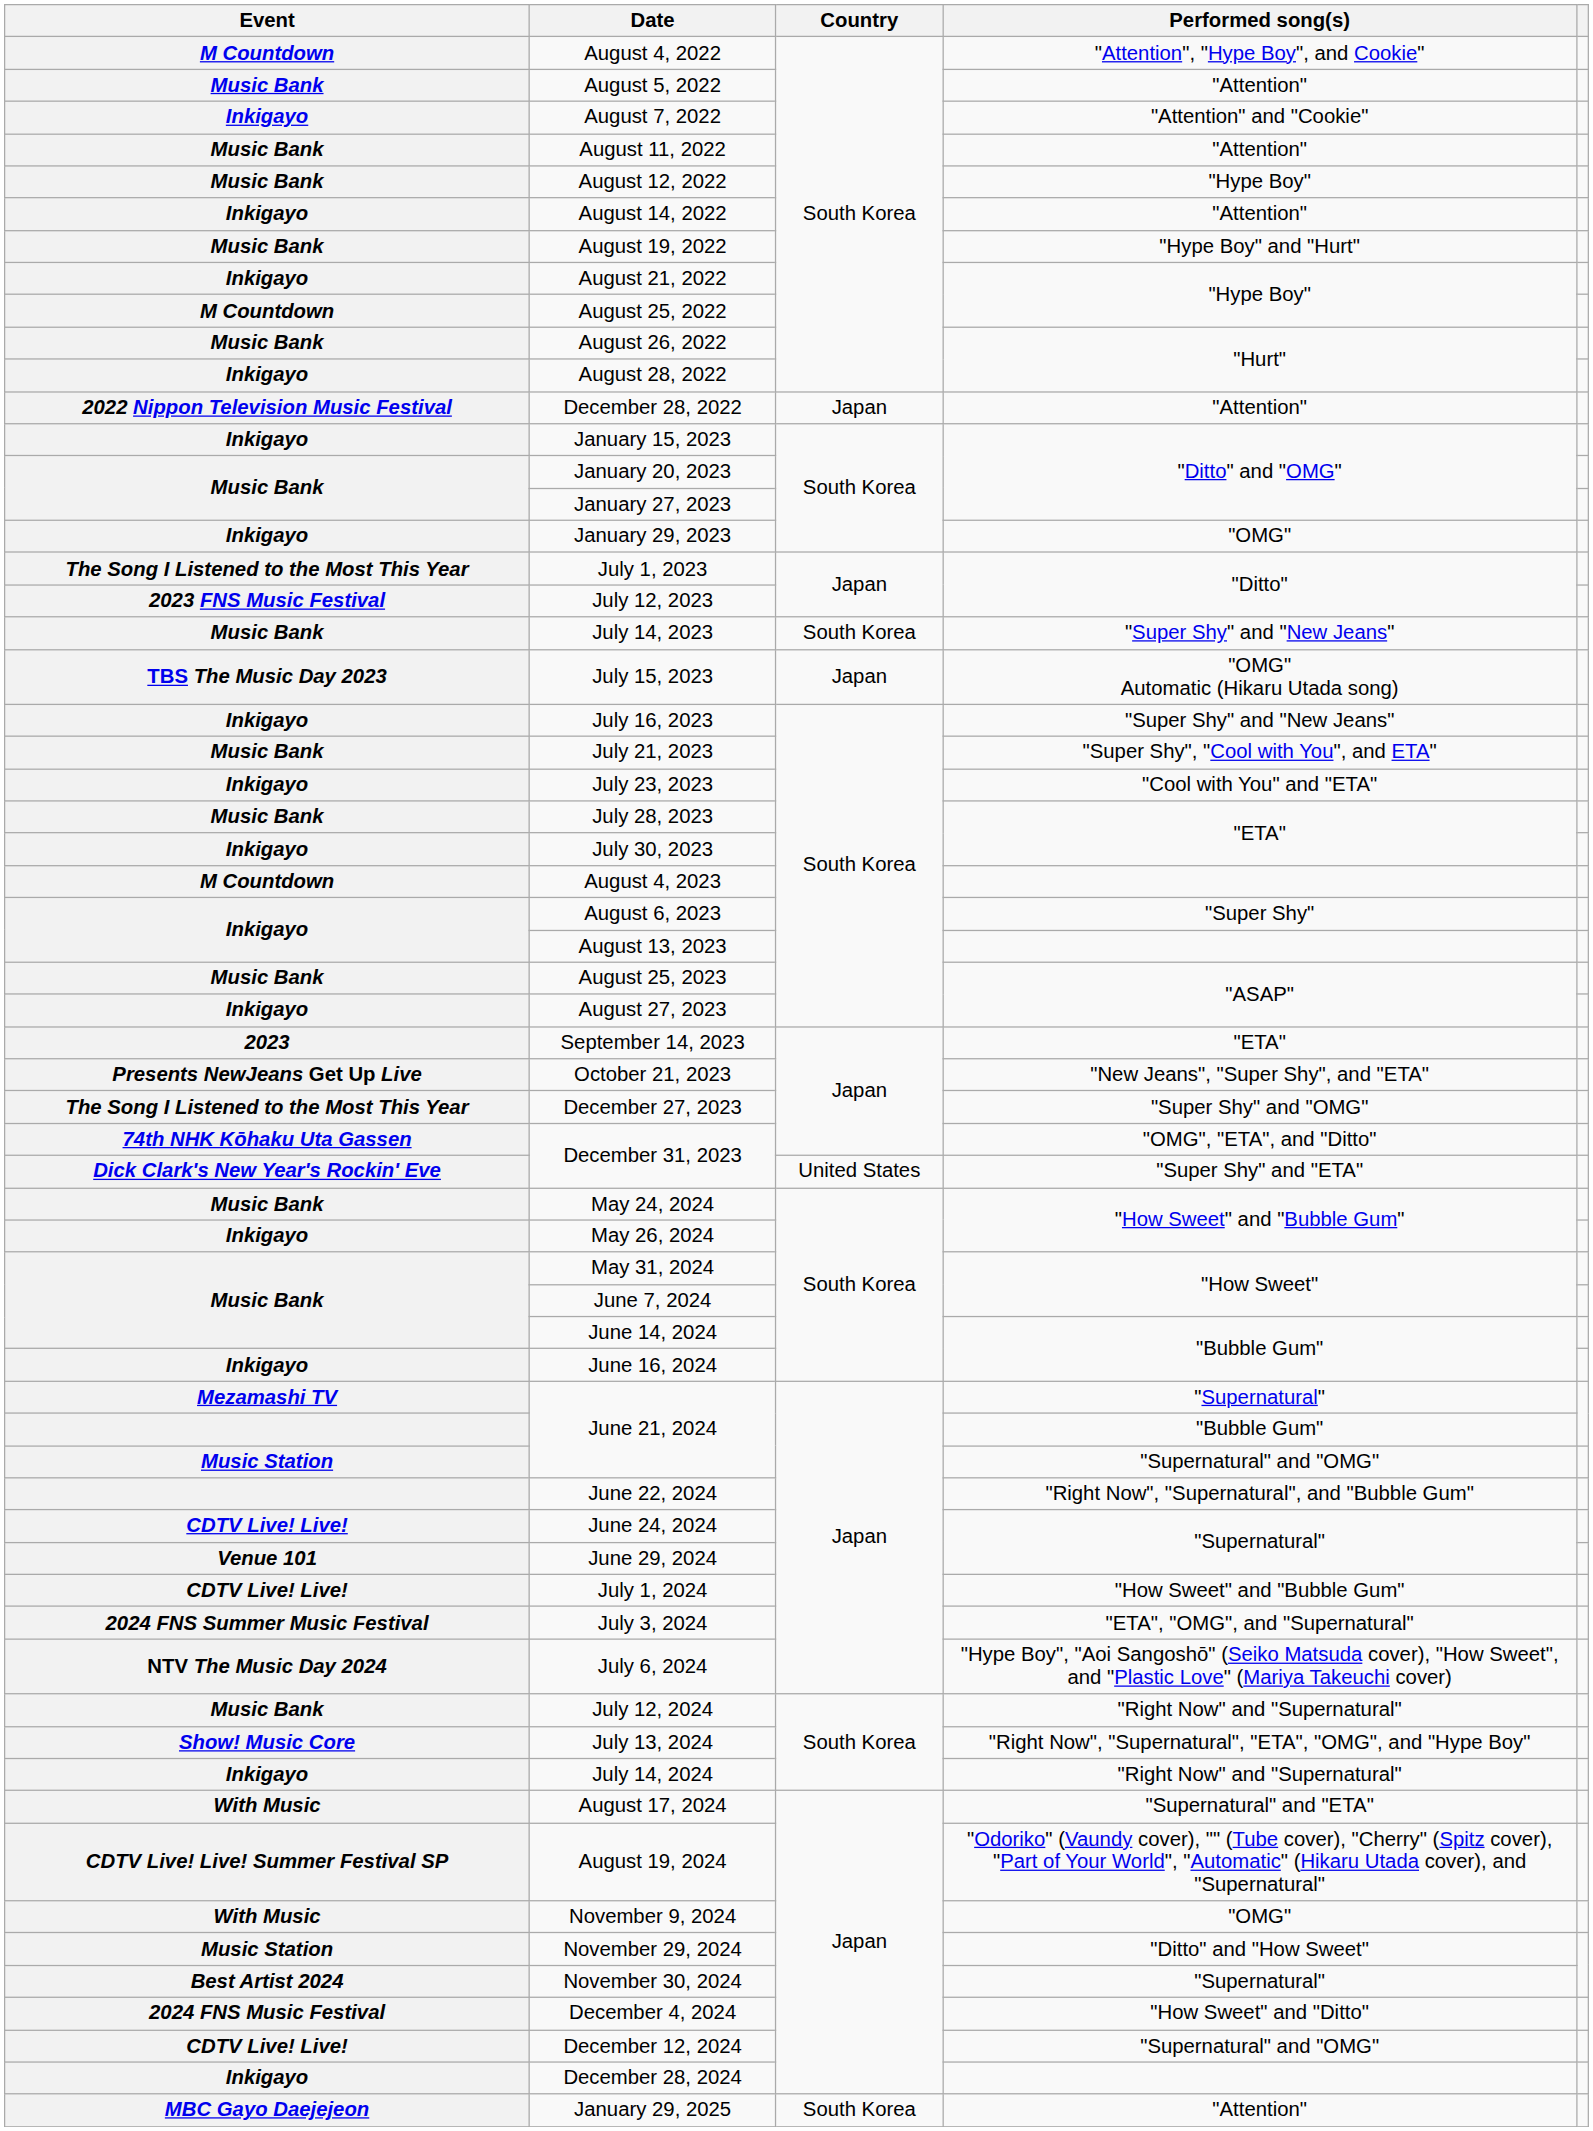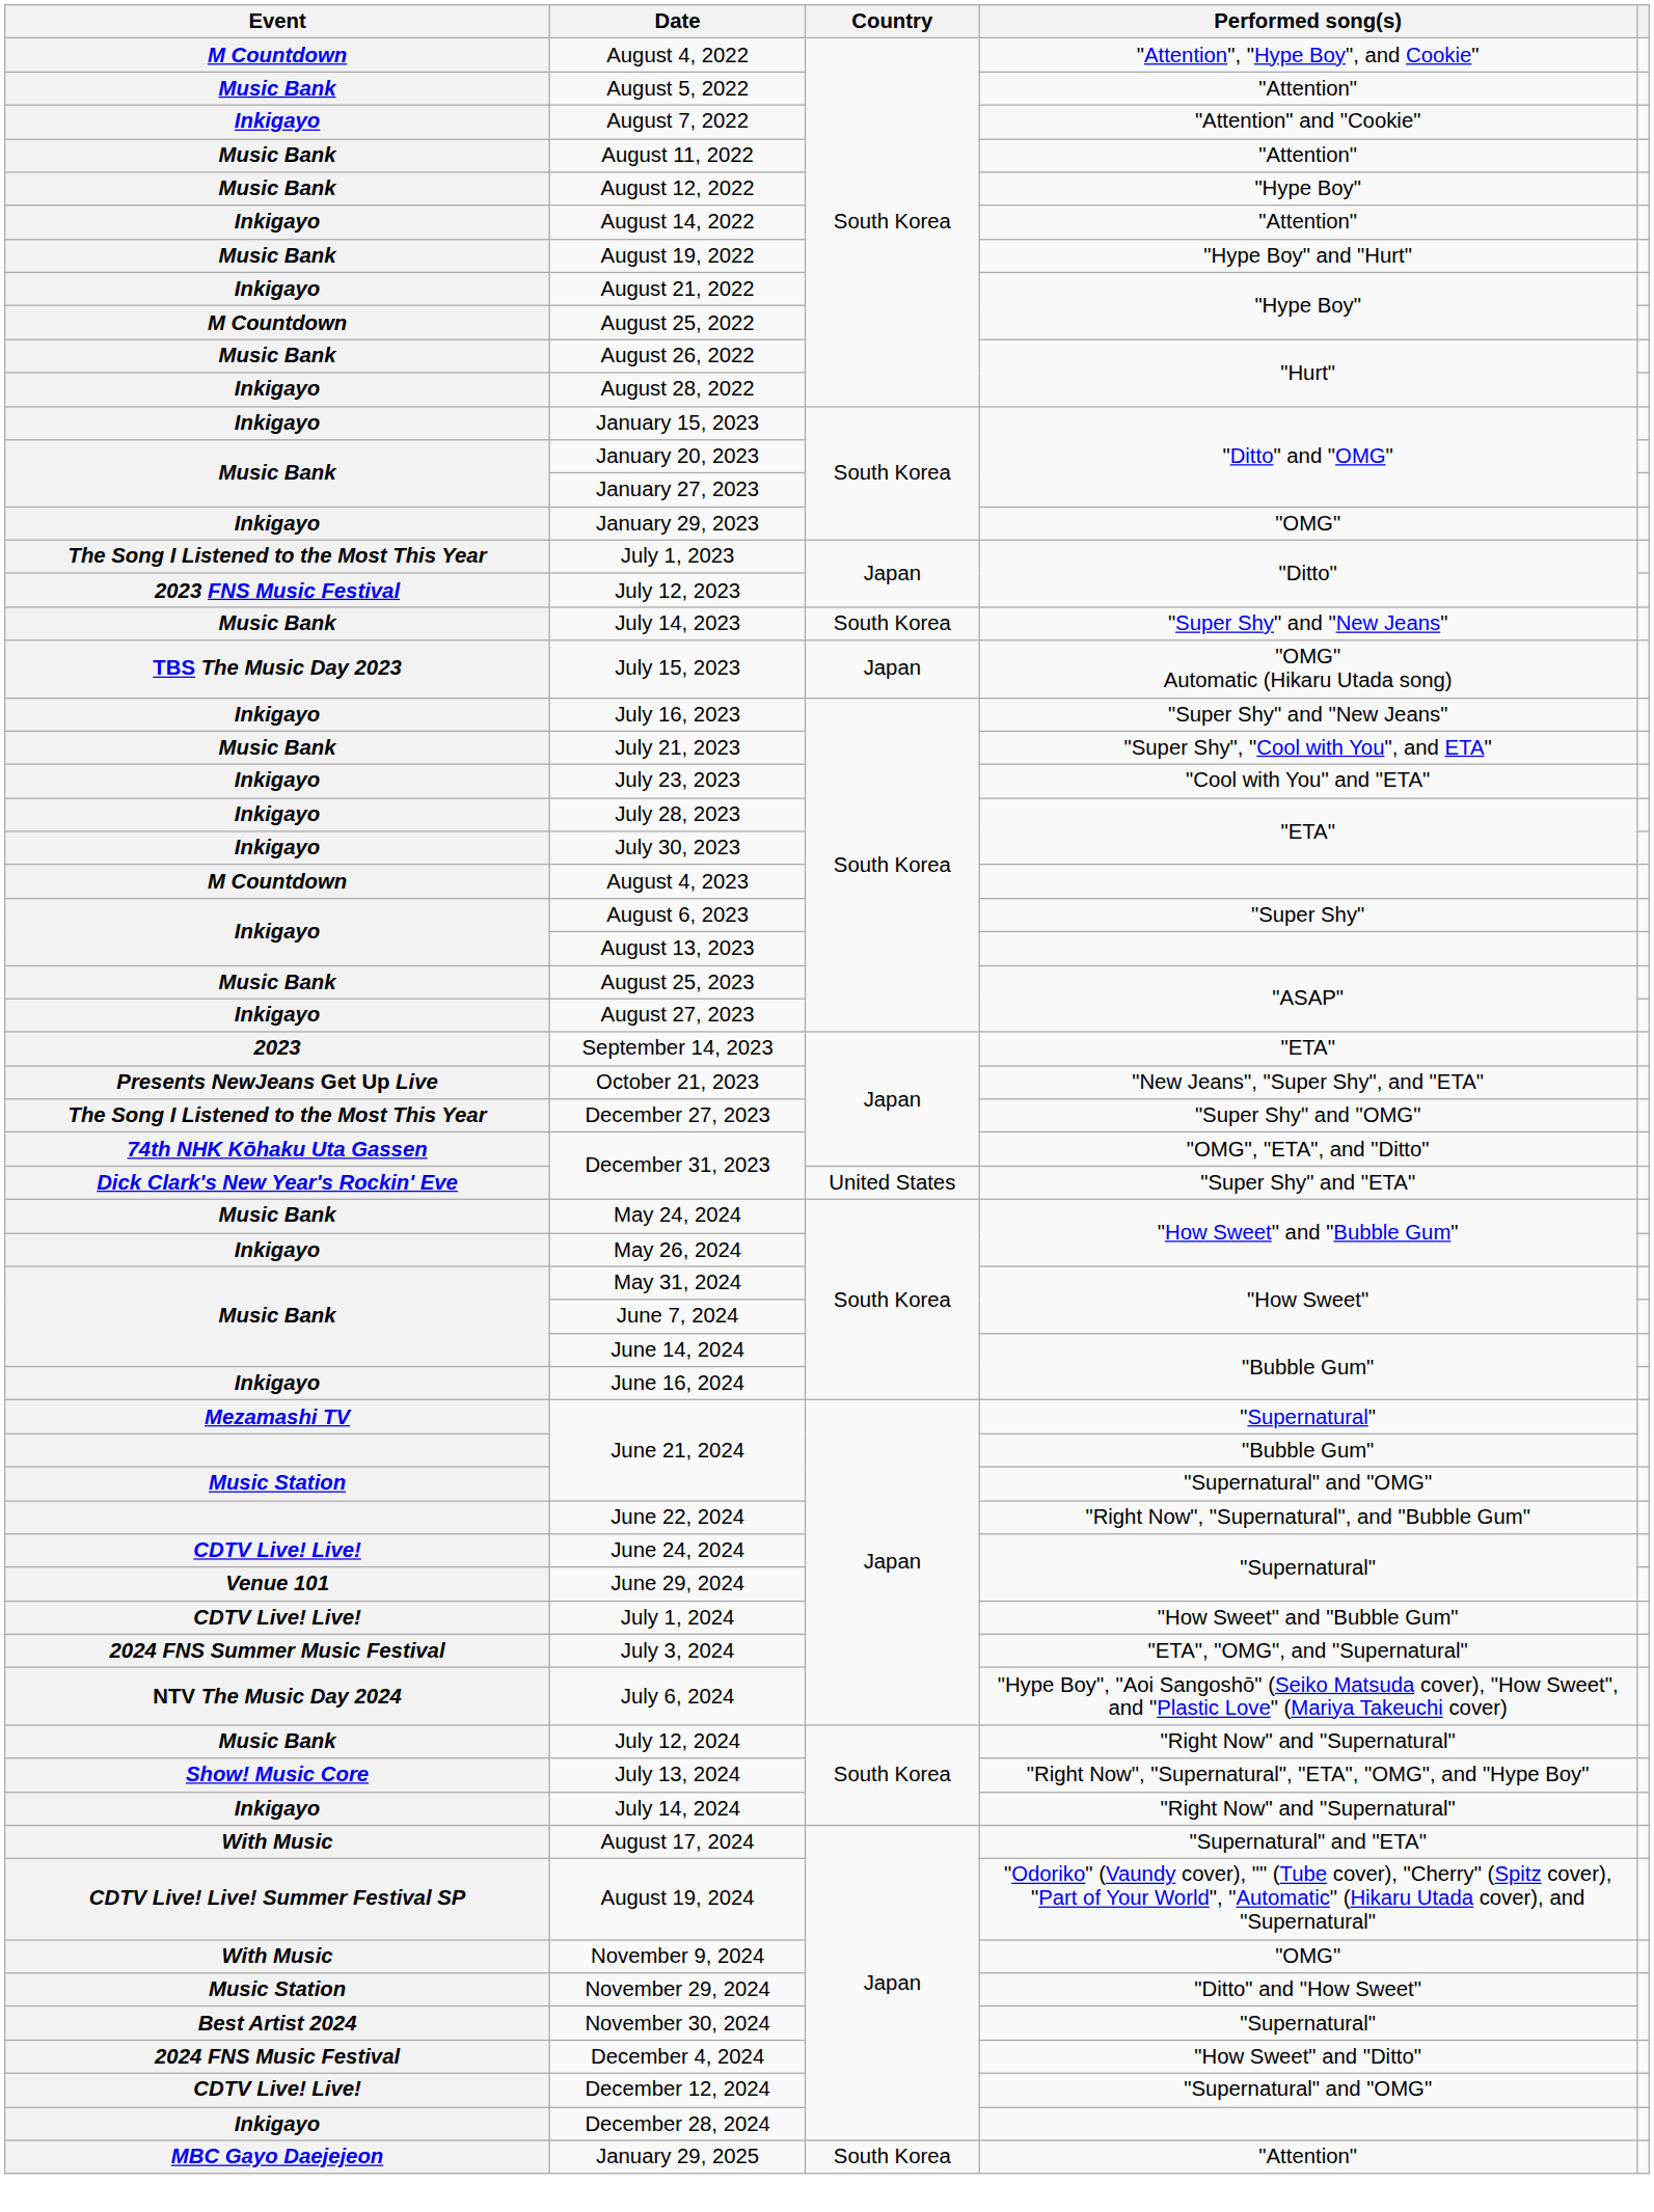 <table class="wikitable sortable plainrowheaders" style="text-align:center;">
 <tr>
 <th scope="col">Event</th>
 <th scope="col">Date</th>
 <th scope="col">Country</th>
 <th scope="col" style="width:40%">Performed song(s)</th>
 <th scope="col" class="unsortable"></th>
 </tr>
 <tr>
 <th scope="row"><em><a href='#'>M Countdown</a></em></th>
 <td>August 4, 2022</td>
 <td rowspan="11">South Korea</td>
 <td>"<a href='#'>Attention</a>", "<a href='#'>Hype Boy</a>", and <a href='#'>Cookie</a>"</td>
 <td></td>
 </tr>
 <tr>
 <th scope="row"><em><a href='#'>Music Bank</a></em></th>
 <td>August 5, 2022</td>
 <td>"Attention"</td>
 <td></td>
 </tr>
 <tr>
 <th scope="row"><em><a href='#'>Inkigayo</a></em></th>
 <td>August 7, 2022</td>
 <td>"Attention" and "Cookie"</td>
 <td></td>
 </tr>
 <tr>
 <th scope="row"><em>Music Bank</em></th>
 <td>August 11, 2022</td>
 <td>"Attention"</td>
 <td></td>
 </tr>
 <tr>
 <th scope="row"><em>Music Bank</em></th>
 <td>August 12, 2022</td>
 <td>"Hype Boy"</td>
 <td></td>
 </tr>
 <tr>
 <th scope="row"><em>Inkigayo</em></th>
 <td>August 14, 2022</td>
 <td>"Attention"</td>
 <td></td>
 </tr>
 <tr>
 <th scope="row"><em>Music Bank</em></th>
 <td>August 19, 2022</td>
 <td>"Hype Boy" and "Hurt"</td>
 <td></td>
 </tr>
 <tr>
 <th scope="row"><em>Inkigayo</em></th>
 <td>August 21, 2022</td>
 <td rowspan="2">"Hype Boy"</td>
 <td></td>
 </tr>
 <tr>
 <th scope="row"><em>M Countdown</em></th>
 <td>August 25, 2022</td>
 <td></td>
 </tr>
 <tr>
 <th scope="row"><em>Music Bank</em></th>
 <td>August 26, 2022</td>
 <td rowspan="2">"Hurt"</td>
 <td></td>
 </tr>
 <tr>
 <th scope="row"><em>Inkigayo</em></th>
 <td>August 28, 2022</td>
 <td></td>
 </tr>
 <tr>
-<th scope="row"><em>2022 <a href='#'>Nippon Television Music Festival</a></em></th>
-<td>December 28, 2022</td>
-<td>Japan</td>
-<td>"Attention"</td>
-<td></td>
-</tr>
-<tr>
 <th scope="row"><em>Inkigayo</em></th>
 <td>January 15, 2023</td>
 <td rowspan="4">South Korea</td>
 <td rowspan="3">"<a href='#'>Ditto</a>" and "<a href='#'>OMG</a>"</td>
 <td></td>
 </tr>
 <tr>
 <th scope="row" rowspan="2"><em>Music Bank</em></th>
 <td>January 20, 2023</td>
 <td></td>
 </tr>
 <tr>
 <td>January 27, 2023</td>
 <td></td>
 </tr>
 <tr>
 <th scope="row"><em>Inkigayo</em></th>
 <td>January 29, 2023</td>
 <td>"OMG"</td>
 <td></td>
 </tr>
 <tr>
 <th scope="row"><em>The Song I Listened to the Most This Year</em></th>
 <td>July 1, 2023</td>
 <td rowspan="2">Japan</td>
 <td rowspan="2">"Ditto"</td>
 <td></td>
 </tr>
 <tr>
 <th scope="row"><em>2023 <a href='#'>FNS Music Festival</a></em></th>
 <td>July 12, 2023</td>
 <td></td>
 </tr>
 <tr>
 <th scope="row"><em>Music Bank</em></th>
 <td>July 14, 2023</td>
 <td>South Korea</td>
 <td>"<a href='#'>Super Shy</a>" and "<a href='#'>New Jeans</a>"</td>
 <td></td>
 </tr>
 <tr>
 <th scope="row"><a href='#'>TBS</a> <em>The Music Day 2023</em></th>
 <td>July 15, 2023</td>
 <td>Japan</td>
 <td>"OMG"<br>Automatic (Hikaru Utada song)</td>
 </tr>
 <tr>
 <th scope="row"><em>Inkigayo</em></th>
 <td>July 16, 2023</td>
 <td rowspan="10">South Korea</td>
 <td>"Super Shy" and "New Jeans"</td>
 <td></td>
 </tr>
 <tr>
 <th scope="row"><em>Music Bank</em></th>
 <td>July 21, 2023</td>
 <td>"Super Shy", "<a href='#'>Cool with You</a>", and <a href='#'>ETA</a>"</td>
 <td></td>
 </tr>
 <tr>
 <th scope="row"><em>Inkigayo</em></th>
 <td>July 23, 2023</td>
 <td>"Cool with You" and "ETA"</td>
 <td></td>
 </tr>
 <tr>
-<th scope="row"><em>Music Bank</em></th>
+<th scope="row"><em>Inkigayo</em></th>
 <td>July 28, 2023</td>
 <td rowspan="2">"ETA"</td>
 <td></td>
 </tr>
 <tr>
 <th scope="row"><em>Inkigayo</em></th>
 <td>July 30, 2023</td>
 <td></td>
 </tr>
 <tr>
 <th scope="row"><em>M Countdown</em></th>
 <td>August 4, 2023</td>
 <td></td>
 <td></td>
 </tr>
 <tr>
 <th scope="row" rowspan="2"><em>Inkigayo</em></th>
 <td>August 6, 2023</td>
 <td>"Super Shy"</td>
 <td></td>
 </tr>
 <tr>
 <td>August 13, 2023</td>
 <td></td>
 <td></td>
 </tr>
 <tr>
 <th scope="row"><em>Music Bank</em></th>
 <td>August 25, 2023</td>
 <td rowspan="2">"ASAP"</td>
 <td></td>
 </tr>
 <tr>
 <th scope="row"><em>Inkigayo</em></th>
 <td>August 27, 2023</td>
 <td></td>
 </tr>
 <tr>
 <th scope="row"><em>  2023</em></th>
 <td>September 14, 2023</td>
 <td rowspan="4">Japan</td>
 <td>"ETA"</td>
 <td></td>
 </tr>
 <tr>
 <th scope="row"><em> Presents NewJeans </em>Get Up<em> Live</em></th>
 <td>October 21, 2023</td>
 <td>"New Jeans", "Super Shy", and "ETA"</td>
 <td></td>
 </tr>
 <tr>
 <th scope="row"><em>The Song I Listened to the Most This Year</em></th>
 <td>December 27, 2023</td>
 <td>"Super Shy" and "OMG"</td>
 <td></td>
 </tr>
 <tr>
 <th scope="row"><em><a href='#'>74th NHK Kōhaku Uta Gassen</a></em></th>
 <td rowspan="2">December 31, 2023</td>
 <td>"OMG", "ETA", and "Ditto"</td>
 <td></td>
 </tr>
 <tr>
 <th scope="row"><em><a href='#'>Dick Clark's New Year's Rockin' Eve</a></em></th>
 <td>United States</td>
 <td>"Super Shy" and "ETA"</td>
 <td></td>
 </tr>
 <tr>
 <th scope="row"><em>Music Bank</em></th>
 <td>May 24, 2024</td>
 <td rowspan="6">South Korea</td>
 <td rowspan="2">"<a href='#'>How Sweet</a>" and "<a href='#'>Bubble Gum</a>"</td>
 <td></td>
 </tr>
 <tr>
 <th scope="row"><em>Inkigayo</em></th>
 <td>May 26, 2024</td>
 <td></td>
 </tr>
 <tr>
 <th scope="row" rowspan="3"><em>Music Bank</em></th>
 <td>May 31, 2024</td>
 <td rowspan="2">"How Sweet"</td>
 <td></td>
 </tr>
 <tr>
 <td>June 7, 2024</td>
 <td></td>
 </tr>
 <tr>
 <td>June 14, 2024</td>
 <td rowspan="2">"Bubble Gum"</td>
 <td></td>
 </tr>
 <tr>
 <th scope="row"><em>Inkigayo</em></th>
 <td>June 16, 2024</td>
 <td></td>
 </tr>
 <tr>
 <th scope="row"><em><a href='#'>Mezamashi TV</a></em></th>
 <td rowspan="3">June 21, 2024</td>
 <td rowspan="9">Japan</td>
 <td>"<a href='#'>Supernatural</a>"</td>
 <td rowspan="2"></td>
 </tr>
 <tr>
 <th scope="row"><em></em></th>
 <td>"Bubble Gum"</td>
 </tr>
 <tr>
 <th scope="row"><em><a href='#'>Music Station</a></em></th>
 <td>"Supernatural" and "OMG"</td>
 <td></td>
 </tr>
 <tr>
 <th scope="row"><em></em></th>
 <td>June 22, 2024</td>
 <td>"Right Now", "Supernatural", and "Bubble Gum"</td>
 <td></td>
 </tr>
 <tr>
 <th scope="row"><em><a href='#'>CDTV Live! Live!</a></em></th>
 <td>June 24, 2024</td>
 <td rowspan="2">"Supernatural"</td>
 <td></td>
 </tr>
 <tr>
 <th scope="row"><em>Venue 101</em></th>
 <td>June 29, 2024</td>
 <td></td>
 </tr>
 <tr>
 <th scope="row"><em>CDTV Live! Live!</em></th>
 <td>July 1, 2024</td>
 <td>"How Sweet" and "Bubble Gum"</td>
 <td></td>
 </tr>
 <tr>
 <th scope="row"><em>2024 FNS Summer Music Festival</em></th>
 <td>July 3, 2024</td>
 <td>"ETA", "OMG", and "Supernatural"</td>
 <td></td>
 </tr>
 <tr>
 <th scope="row">NTV <em>The Music Day 2024</em></th>
 <td>July 6, 2024</td>
 <td>"Hype Boy", "Aoi Sangoshō" (<a href='#'>Seiko Matsuda</a> cover), "How Sweet", and "<a href='#'>Plastic Love</a>" (<a href='#'>Mariya Takeuchi</a> cover)</td>
 <td></td>
 </tr>
 <tr>
 <th scope="row"><em>Music Bank</em></th>
 <td>July 12, 2024</td>
 <td rowspan="3">South Korea</td>
 <td>"Right Now" and "Supernatural"</td>
 <td></td>
 </tr>
 <tr>
 <th scope="row"><em><a href='#'>Show! Music Core</a></em></th>
 <td>July 13, 2024</td>
 <td>"Right Now", "Supernatural", "ETA", "OMG", and "Hype Boy"</td>
 <td></td>
 </tr>
 <tr>
 <th scope="row"><em>Inkigayo</em></th>
 <td>July 14, 2024</td>
 <td>"Right Now" and "Supernatural"</td>
 <td></td>
 </tr>
 <tr>
 <th scope="row"><em>With Music</em></th>
 <td>August 17, 2024</td>
 <td rowspan="8">Japan</td>
 <td>"Supernatural" and "ETA"</td>
 <td></td>
 </tr>
 <tr>
 <th scope="row"><em>CDTV Live! Live! Summer Festival SP</em></th>
 <td>August 19, 2024</td>
 <td>"<a href='#'>Odoriko</a>" (<a href='#'>Vaundy</a> cover), "" (<a href='#'>Tube</a> cover), "Cherry" (<a href='#'>Spitz</a> cover), "<a href='#'>Part of Your World</a>", "<a href='#'>Automatic</a>" (<a href='#'>Hikaru Utada</a> cover), and "Supernatural"</td>
 <td></td>
 </tr>
 <tr>
 <th scope="row"><em>With Music</em></th>
 <td>November 9, 2024</td>
 <td>"OMG"</td>
 <td></td>
 </tr>
 <tr>
 <th scope="row"><em>Music Station</em></th>
 <td>November 29, 2024</td>
 <td>"Ditto" and "How Sweet"</td>
 <td rowspan="2"></td>
 </tr>
 <tr>
 <th scope="row"><em>Best Artist 2024</em></th>
 <td>November 30, 2024</td>
 <td>"Supernatural"</td>
 </tr>
 <tr>
 <th scope="row"><em>2024 FNS Music Festival</em></th>
 <td>December 4, 2024</td>
 <td>"How Sweet" and "Ditto"</td>
 <td></td>
 </tr>
 <tr>
 <th scope="row"><em>CDTV Live! Live!</em></th>
 <td>December 12, 2024</td>
 <td>"Supernatural" and "OMG"</td>
 <td></td>
 </tr>
 <tr>
 <th scope="row"><em>Inkigayo</em></th>
 <td>December 28, 2024</td>
 <td></td>
 <td></td>
 </tr>
 <tr>
 <th scope="row"><em><a href='#'>MBC Gayo Daejejeon</a></em></th>
 <td>January 29, 2025</td>
 <td>South Korea</td>
 <td>"Attention"</td>
 <td></td>
 </tr>
 </table>
